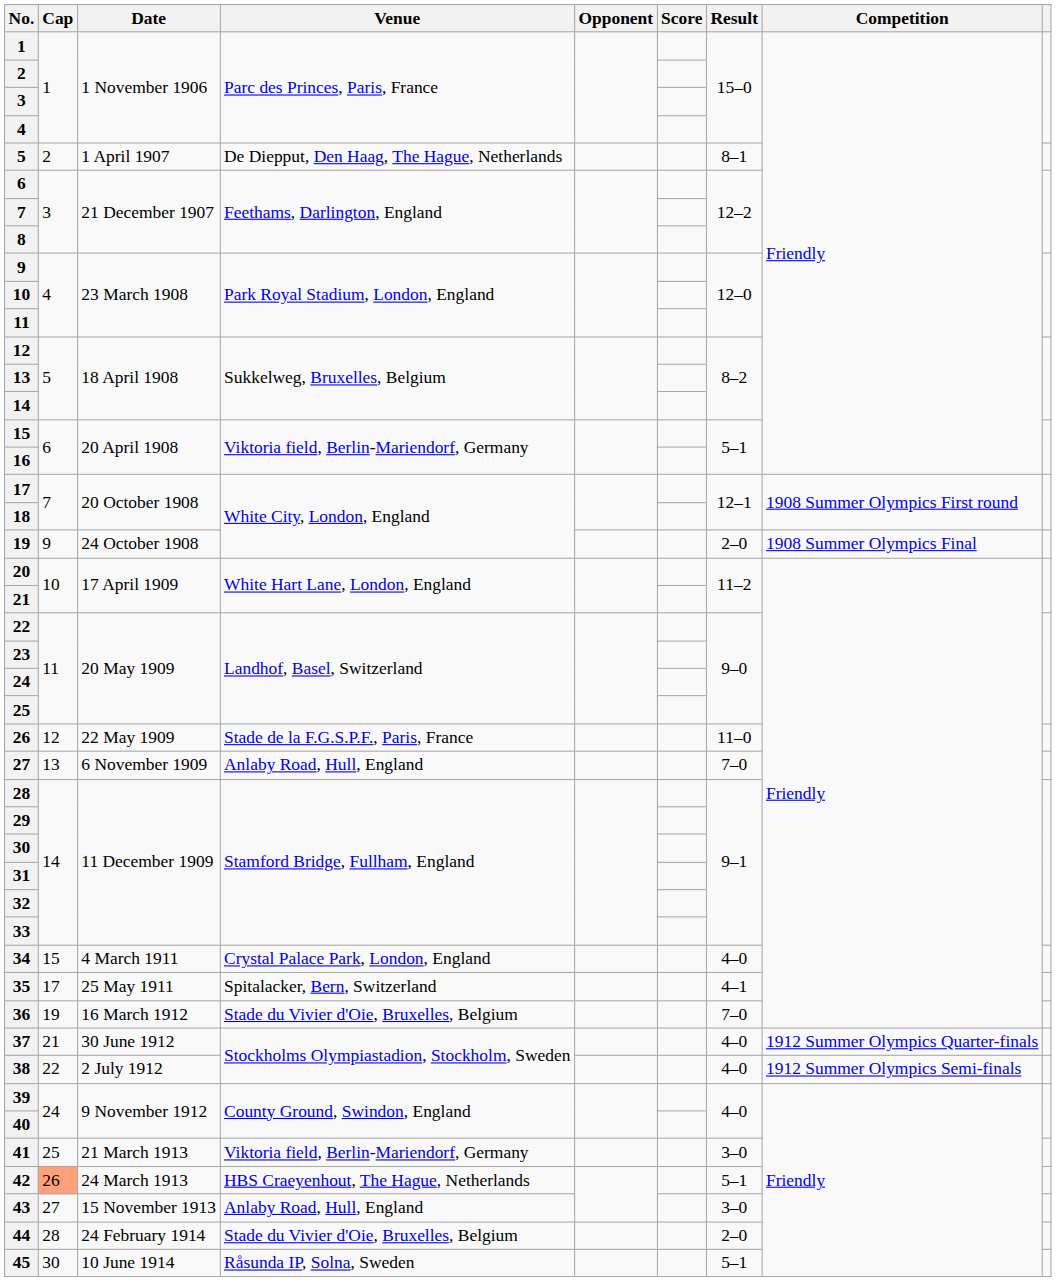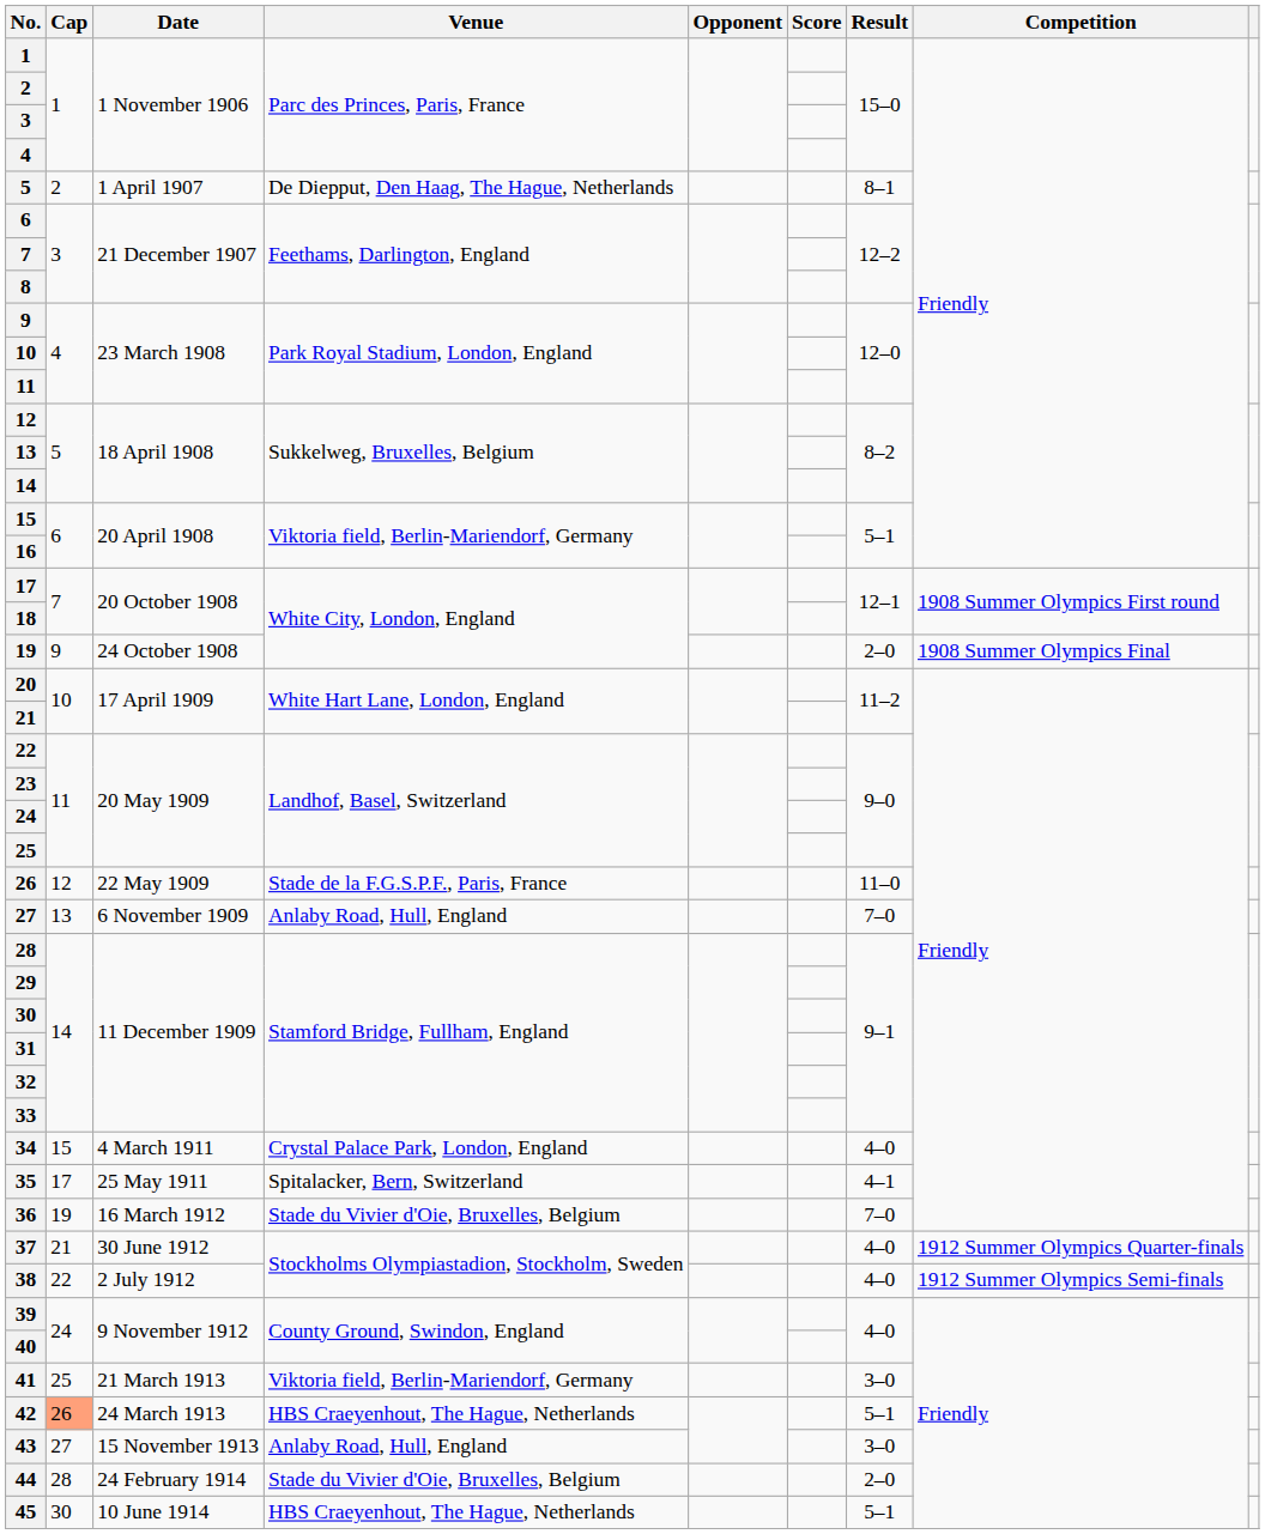 <table class="wikitable plainrowheaders sortable">
 <tr>
 <th scope=col>No.</th>
 <th scope=col>Cap</th>
 <th scope=col>Date</th>
 <th scope=col>Venue</th>
 <th scope=col>Opponent</th>
 <th scope=col>Score</th>
 <th scope=col>Result</th>
 <th scope=col>Competition</th>
 <th scope=col class=unsortable></th>
 </tr>
 <tr>
 <th scope=row>1</th>
 <td rowspan=4>1</td>
 <td rowspan=4>1 November 1906</td>
 <td rowspan=4><a href='#'>Parc des Princes</a>, <a href='#'>Paris</a>, France</td>
 <td rowspan=4></td>
 <td></td>
 <td rowspan=4 style="text-align:center;">15–0</td>
 <td rowspan=16><a href='#'>Friendly</a></td>
 <td rowspan=4></td>
 </tr>
 <tr>
 <th scope=row>2</th>
 <td></td>
 </tr>
 <tr>
 <th scope=row>3</th>
 <td></td>
 </tr>
 <tr>
 <th scope=row>4</th>
 <td></td>
 </tr>
 <tr>
 <th scope=row>5</th>
 <td>2</td>
 <td>1 April 1907</td>
 <td>De Diepput, <a href='#'>Den Haag</a>, <a href='#'>The Hague</a>, Netherlands</td>
 <td></td>
 <td></td>
 <td style="text-align:center;">8–1</td>
 <td></td>
 </tr>
 <tr>
 <th scope=row>6</th>
 <td rowspan=3>3</td>
 <td rowspan=3>21 December 1907</td>
 <td rowspan=3><a href='#'>Feethams</a>, <a href='#'>Darlington</a>, England</td>
 <td rowspan=3></td>
 <td></td>
 <td rowspan=3 style="text-align:center;">12–2</td>
 <td rowspan=3></td>
 </tr>
 <tr>
 <th scope=row>7</th>
 <td></td>
 </tr>
 <tr>
 <th scope=row>8</th>
 <td></td>
 </tr>
 <tr>
 <th scope=row>9</th>
 <td rowspan=3>4</td>
 <td rowspan=3>23 March 1908</td>
 <td rowspan=3><a href='#'>Park Royal Stadium</a>, <a href='#'>London</a>, England</td>
 <td rowspan=3></td>
 <td></td>
 <td rowspan=3 style="text-align:center;">12–0</td>
 <td rowspan=3></td>
 </tr>
 <tr>
 <th scope=row>10</th>
 <td></td>
 </tr>
 <tr>
 <th scope=row>11</th>
 <td></td>
 </tr>
 <tr>
 <th scope=row>12</th>
 <td rowspan=3>5</td>
 <td rowspan=3>18 April 1908</td>
 <td rowspan=3>Sukkelweg, <a href='#'>Bruxelles</a>, Belgium</td>
 <td rowspan=3></td>
 <td></td>
 <td rowspan=3 style="text-align:center;">8–2</td>
 <td rowspan=3></td>
 </tr>
 <tr>
 <th scope=row>13</th>
 <td></td>
 </tr>
 <tr>
 <th scope=row>14</th>
 <td></td>
 </tr>
 <tr>
 <th scope=row>15</th>
 <td rowspan=2>6</td>
 <td rowspan=2>20 April 1908</td>
 <td rowspan=2><a href='#'>Viktoria field</a>, <a href='#'>Berlin</a>-<a href='#'>Mariendorf</a>, Germany</td>
 <td rowspan=2></td>
 <td></td>
 <td rowspan=2 style="text-align:center;">5–1</td>
 <td rowspan=2></td>
 </tr>
 <tr>
 <th scope=row>16</th>
 <td></td>
 </tr>
 <tr>
 <th scope=row>17</th>
 <td rowspan=2>7</td>
 <td rowspan=2>20 October 1908</td>
 <td rowspan=3><a href='#'>White City</a>, <a href='#'>London</a>, England</td>
 <td rowspan=2></td>
 <td></td>
 <td rowspan=2 style="text-align:center;">12–1</td>
 <td rowspan=2><a href='#'>1908 Summer Olympics First round</a></td>
 <td rowspan=2></td>
 </tr>
 <tr>
 <th scope=row>18</th>
 <td></td>
 </tr>
 <tr>
 <th scope=row>19</th>
 <td>9</td>
 <td>24 October 1908</td>
 <td></td>
 <td></td>
 <td style="text-align:center;">2–0</td>
 <td><a href='#'>1908 Summer Olympics Final</a></td>
 <td></td>
 </tr>
 <tr>
 <th scope=row>20</th>
 <td rowspan=2>10</td>
 <td rowspan=2>17 April 1909</td>
 <td rowspan=2><a href='#'>White Hart Lane</a>, <a href='#'>London</a>, England</td>
 <td rowspan=2></td>
 <td></td>
 <td rowspan=2 style="text-align:center;">11–2</td>
 <td rowspan=17><a href='#'>Friendly</a></td>
 <td rowspan=2></td>
 </tr>
 <tr>
 <th scope=row>21</th>
 <td></td>
 </tr>
 <tr>
 <th scope=row>22</th>
 <td rowspan=4>11</td>
 <td rowspan=4>20 May 1909</td>
 <td rowspan=4><a href='#'>Landhof</a>, <a href='#'>Basel</a>, Switzerland</td>
 <td rowspan=4></td>
 <td></td>
 <td rowspan=4 style="text-align:center;">9–0</td>
 <td rowspan=4></td>
 </tr>
 <tr>
 <th scope=row>23</th>
 <td></td>
 </tr>
 <tr>
 <th scope=row>24</th>
 <td></td>
 </tr>
 <tr>
 <th scope=row>25</th>
 <td></td>
 </tr>
 <tr>
 <th scope=row>26</th>
 <td>12</td>
 <td>22  May 1909</td>
 <td><a href='#'>Stade de la F.G.S.P.F.</a>, <a href='#'>Paris</a>, France</td>
 <td></td>
 <td></td>
 <td style="text-align:center;">11–0</td>
 <td></td>
 </tr>
 <tr>
 <th scope=row>27</th>
 <td>13</td>
 <td>6 November 1909</td>
 <td><a href='#'>Anlaby Road</a>, <a href='#'>Hull</a>, England</td>
 <td></td>
 <td></td>
 <td style="text-align:center;">7–0</td>
 <td></td>
 </tr>
 <tr>
 <th scope=row>28</th>
 <td rowspan=6>14</td>
 <td rowspan=6>11 December 1909</td>
 <td rowspan=6><a href='#'>Stamford Bridge</a>, <a href='#'>Fullham</a>, England</td>
 <td rowspan=6></td>
 <td></td>
 <td rowspan=6 style="text-align:center;">9–1</td>
 <td rowspan=6></td>
 </tr>
 <tr>
 <th scope=row>29</th>
 <td></td>
 </tr>
 <tr>
 <th scope=row>30</th>
 <td></td>
 </tr>
 <tr>
 <th scope=row>31</th>
 <td></td>
 </tr>
 <tr>
 <th scope=row>32</th>
 <td></td>
 </tr>
 <tr>
 <th scope=row>33</th>
 <td></td>
 </tr>
 <tr>
 <th scope=row>34</th>
 <td>15</td>
 <td>4 March 1911</td>
 <td><a href='#'>Crystal Palace Park</a>, <a href='#'>London</a>, England</td>
 <td></td>
 <td></td>
 <td style="text-align:center;">4–0</td>
 <td></td>
 </tr>
 <tr>
 <th scope=row>35</th>
 <td>17</td>
 <td>25 May 1911</td>
 <td>Spitalacker, <a href='#'>Bern</a>, Switzerland</td>
 <td></td>
 <td></td>
 <td style="text-align:center;">4–1</td>
 <td></td>
 </tr>
 <tr>
 <th scope=row>36</th>
 <td>19</td>
 <td>16 March 1912</td>
 <td><a href='#'>Stade du Vivier d'Oie</a>, <a href='#'>Bruxelles</a>, Belgium</td>
 <td></td>
 <td></td>
 <td style="text-align:center;">7–0</td>
 <td></td>
 </tr>
 <tr>
 <th scope=row>37</th>
 <td>21</td>
 <td>30 June 1912</td>
 <td rowspan=2><a href='#'>Stockholms Olympiastadion</a>, <a href='#'>Stockholm</a>, Sweden</td>
 <td></td>
 <td></td>
 <td style="text-align:center;">4–0</td>
 <td><a href='#'>1912 Summer Olympics Quarter-finals</a></td>
 <td></td>
 </tr>
 <tr>
 <th scope=row>38</th>
 <td>22</td>
 <td>2 July 1912</td>
 <td></td>
 <td></td>
 <td style="text-align:center;">4–0</td>
 <td><a href='#'>1912 Summer Olympics Semi-finals</a></td>
 <td></td>
 </tr>
 <tr>
 <th scope=row>39</th>
 <td rowspan=2>24</td>
 <td rowspan=2>9 November 1912</td>
 <td rowspan=2><a href='#'>County Ground</a>, <a href='#'>Swindon</a>, England</td>
 <td rowspan=2></td>
 <td></td>
 <td rowspan=2 style="text-align:center;">4–0</td>
 <td rowspan=7><a href='#'>Friendly</a></td>
 <td rowspan=2></td>
 </tr>
 <tr>
 <th scope=row>40</th>
 <td></td>
 </tr>
 <tr>
 <th scope=row>41</th>
 <td>25</td>
 <td>21 March 1913</td>
 <td><a href='#'>Viktoria field</a>, <a href='#'>Berlin</a>-<a href='#'>Mariendorf</a>, Germany</td>
 <td></td>
 <td></td>
 <td style="text-align:center;">3–0</td>
 <td> </td>
 </tr>
 <tr>
 <th scope=row>42</th>
 <td style="background: lightsalmon;">26</td>
 <td>24 March 1913</td>
 <td><a href='#'>HBS Craeyenhout</a>, <a href='#'>The Hague</a>, Netherlands</td>
 <td rowspan=2></td>
 <td></td>
 <td style="text-align:center;">5–1</td>
 <td></td>
 </tr>
 <tr>
 <th scope=row>43</th>
 <td>27</td>
 <td>15 November 1913</td>
 <td><a href='#'>Anlaby Road</a>, <a href='#'>Hull</a>, England</td>
 <td></td>
 <td style="text-align:center;">3–0</td>
 <td></td>
 </tr>
 <tr>
 <th scope=row>44</th>
 <td>28</td>
 <td>24 February 1914</td>
 <td><a href='#'>Stade du Vivier d'Oie</a>, <a href='#'>Bruxelles</a>, Belgium</td>
 <td></td>
 <td></td>
 <td style="text-align:center;">2–0</td>
 <td></td>
 </tr>
 <tr>
 <th scope=row>45</th>
 <td>30</td>
 <td>10 June 1914</td>
-<td><a href='#'>Råsunda IP</a>, <a href='#'>Solna</a>, Sweden</td>
+<td><a href='#'>HBS Craeyenhout</a>, <a href='#'>The Hague</a>, Netherlands</td>
 <td></td>
 <td></td>
 <td style="text-align:center;">5–1</td>
 <td></td>
 </tr>
 <tr>
 </tr>
 </table>
